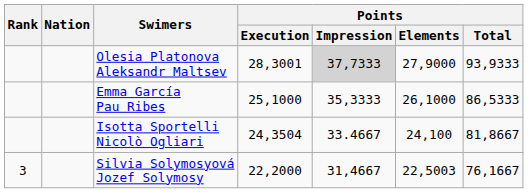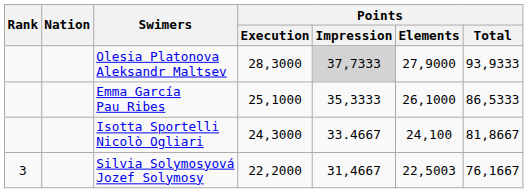 <table class="wikitable sortable" style="text-align:center">
 <tr>
 <th rowspan="2">Rank</th>
 <th rowspan="2">Nation</th>
 <th rowspan="2">Swimers</th>
 <th colspan="4">Points</th>
 </tr>
 <tr>
 <th>Execution</th>
 <th>Impression</th>
 <th>Elements</th>
 <th>Total</th>
 </tr>
 <tr>
 <td></td>
 <td align=left></td>
 <td align=left><a href='#'>Olesia Platonova</a><br><a href='#'>Aleksandr Maltsev</a></td>
-<td>28,3001</td>
+<td>28,3000</td>
 <td style="background: lightgrey;">37,7333</td>
 <td>27,9000</td>
 <td>93,9333</td>
 </tr>
 <tr>
 <td></td>
 <td align=left></td>
 <td align=left><a href='#'>Emma García</a><br><a href='#'>Pau Ribes</a></td>
 <td>25,1000</td>
 <td>35,3333</td>
 <td>26,1000</td>
 <td>86,5333</td>
 </tr>
 <tr>
 <td></td>
 <td align=left></td>
 <td align=left><a href='#'>Isotta Sportelli</a><br><a href='#'>Nicolò Ogliari</a></td>
-<td>24,3504</td>
+<td>24,3000</td>
 <td>33.4667</td>
 <td>24,100</td>
 <td>81,8667</td>
 </tr>
 <tr>
 <td>3</td>
 <td align=left></td>
 <td align=left><a href='#'>Silvia Solymosyová</a><br><a href='#'>Jozef Solymosy</a></td>
 <td>22,2000</td>
 <td>31,4667</td>
 <td>22,5003</td>
 <td>76,1667</td>
 </tr>
 </table>
